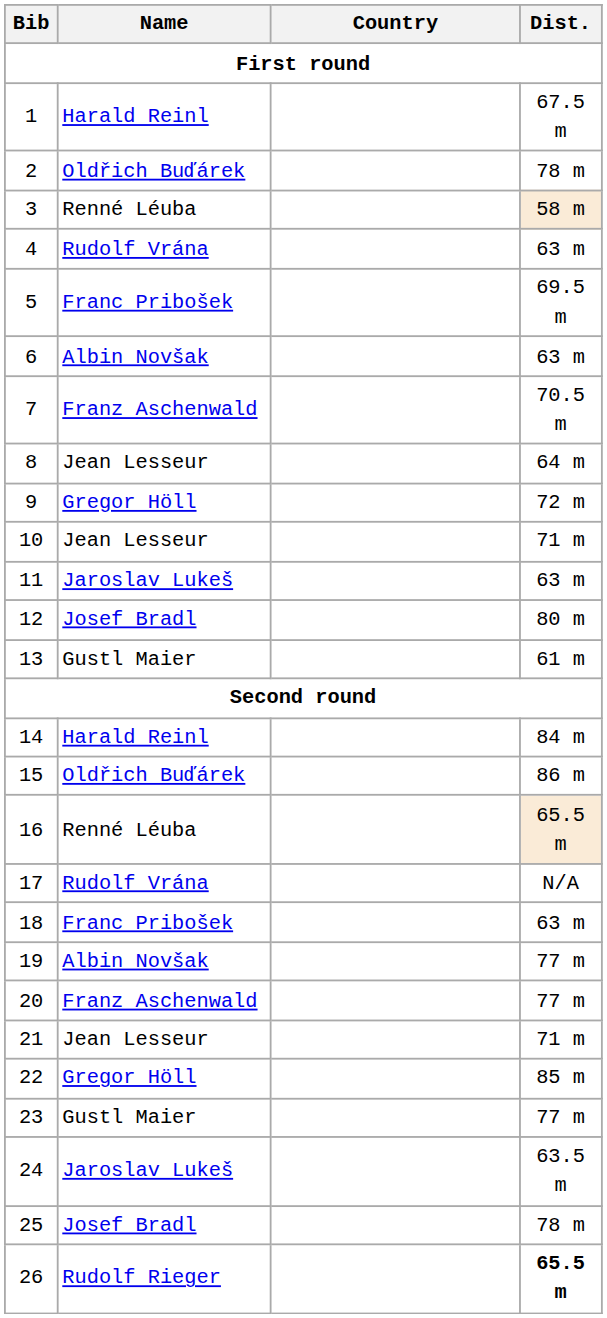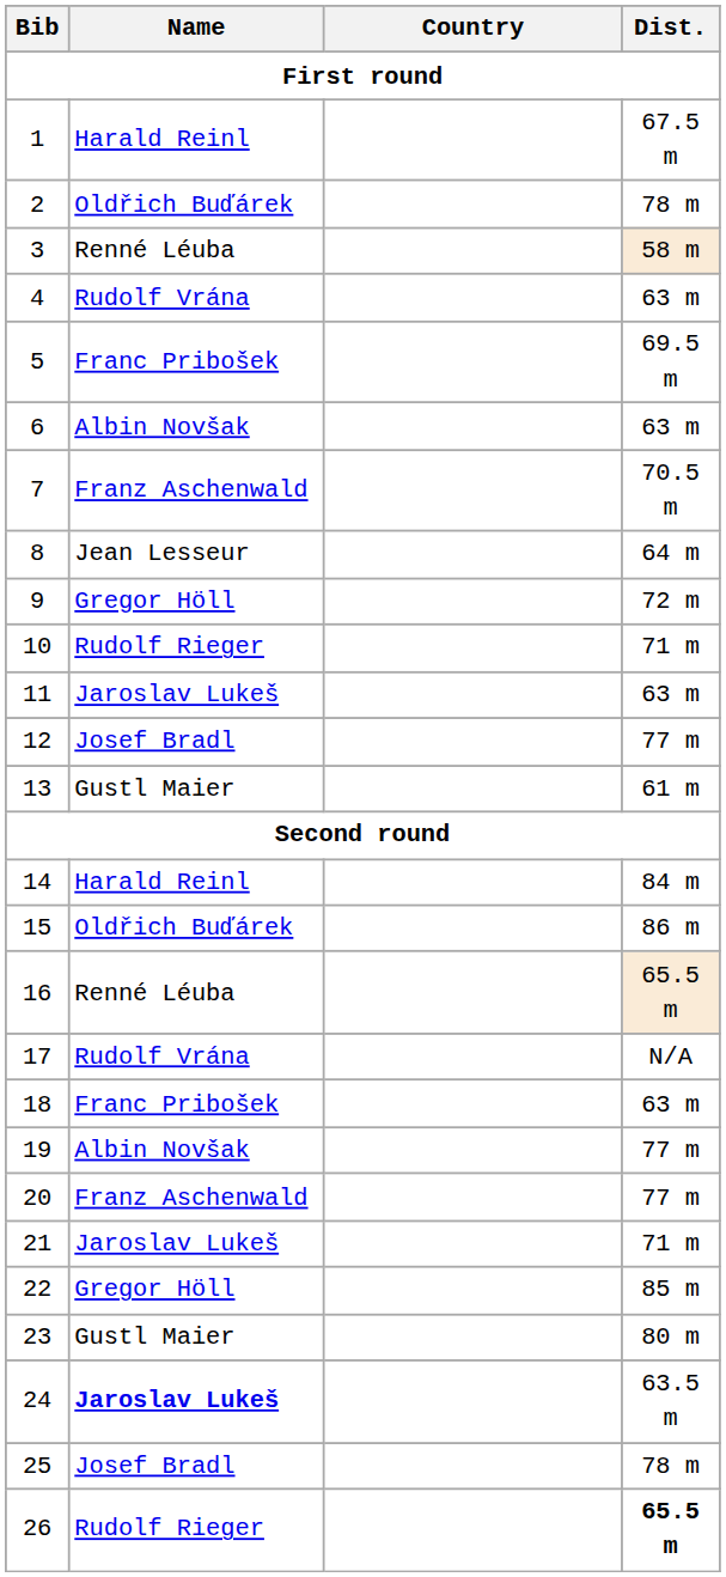 <table class="wikitable sortable" style="background:#fff; font-size:86%; width:26%; line-height:16px; border:grey solid 1px; border-collapse:collapse;">
 <tr>
 <th width="25">Bib</th>
 <th width="135">Name</th>
 <th width="175">Country</th>
 <th width="42">Dist.</th>
 </tr>
 <tr>
 <td colspan=4 align=center><strong>First round</strong></td>
 </tr>
 <tr>
 <td align=center>1</td>
 <td><a href='#'>Harald Reinl</a></td>
 <td></td>
 <td align=center>67.5 m</td>
 </tr>
 <tr>
 <td align=center>2</td>
 <td><a href='#'>Oldřich Buďárek</a></td>
 <td></td>
 <td align=center>78 m</td>
 </tr>
 <tr>
 <td align=center>3</td>
 <td>Renné Léuba</td>
 <td></td>
 <td align=center bgcolor=#FAEBD7>58 m</td>
 </tr>
 <tr>
 <td align=center>4</td>
 <td><a href='#'>Rudolf Vrána</a></td>
 <td></td>
 <td align=center>63 m</td>
 </tr>
 <tr>
 <td align=center>5</td>
 <td><a href='#'>Franc Pribošek</a></td>
 <td></td>
 <td align=center>69.5 m</td>
 </tr>
 <tr>
 <td align=center>6</td>
 <td><a href='#'>Albin Novšak</a></td>
 <td></td>
 <td align=center>63 m</td>
 </tr>
 <tr>
 <td align=center>7</td>
 <td><a href='#'>Franz Aschenwald</a></td>
 <td></td>
 <td align=center>70.5 m</td>
 </tr>
 <tr>
 <td align=center>8</td>
 <td>Jean Lesseur</td>
 <td></td>
 <td align=center>64 m</td>
 </tr>
 <tr>
 <td align=center>9</td>
 <td><a href='#'>Gregor Höll</a></td>
 <td></td>
 <td align=center>72 m</td>
 </tr>
 <tr>
 <td align=center>10</td>
-<td>Jean Lesseur</td>
+<td><a href='#'>Rudolf Rieger</a></td>
 <td></td>
 <td align=center>71 m</td>
 </tr>
 <tr>
 <td align=center>11</td>
 <td><a href='#'>Jaroslav Lukeš</a></td>
 <td></td>
 <td align=center>63 m</td>
 </tr>
 <tr>
 <td align=center>12</td>
 <td><a href='#'>Josef Bradl</a></td>
 <td></td>
-<td align=center>80 m</td>
+<td align=center>77 m</td>
 </tr>
 <tr>
 <td align=center>13</td>
 <td>Gustl Maier</td>
 <td></td>
 <td align=center>61 m</td>
 </tr>
 <tr>
 <td colspan=4 align=center><strong>Second round</strong></td>
 </tr>
 <tr>
 <td align=center>14</td>
 <td><a href='#'>Harald Reinl</a></td>
 <td></td>
 <td align=center>84 m</td>
 </tr>
 <tr>
 <td align=center>15</td>
 <td><a href='#'>Oldřich Buďárek</a></td>
 <td></td>
 <td align=center>86 m</td>
 </tr>
 <tr>
 <td align=center>16</td>
 <td>Renné Léuba</td>
 <td></td>
 <td align=center bgcolor=#FAEBD7>65.5 m</td>
 </tr>
 <tr>
 <td align=center>17</td>
 <td><a href='#'>Rudolf Vrána</a></td>
 <td></td>
 <td align=center>N/A</td>
 </tr>
 <tr>
 <td align=center>18</td>
 <td><a href='#'>Franc Pribošek</a></td>
 <td></td>
 <td align=center>63 m</td>
 </tr>
 <tr>
 <td align=center>19</td>
 <td><a href='#'>Albin Novšak</a></td>
 <td></td>
 <td align=center>77 m</td>
 </tr>
 <tr>
 <td align=center>20</td>
 <td><a href='#'>Franz Aschenwald</a></td>
 <td></td>
 <td align=center>77 m</td>
 </tr>
 <tr>
 <td align=center>21</td>
-<td>Jean Lesseur</td>
+<td><a href='#'>Jaroslav Lukeš</a></td>
 <td></td>
 <td align=center>71 m</td>
 </tr>
 <tr>
 <td align=center>22</td>
 <td><a href='#'>Gregor Höll</a></td>
 <td></td>
 <td align=center>85 m</td>
 </tr>
 <tr>
 <td align=center>23</td>
 <td>Gustl Maier</td>
 <td></td>
-<td align=center>77 m</td>
+<td align=center>80 m</td>
 </tr>
 <tr>
 <td align=center>24</td>
-<td><a href='#'>Jaroslav Lukeš</a></td>
+<td><strong><a href='#'>Jaroslav Lukeš</a></strong></td>
 <td></td>
 <td align=center>63.5 m</td>
 </tr>
 <tr>
 <td align=center>25</td>
 <td><a href='#'>Josef Bradl</a></td>
 <td></td>
 <td align=center>78 m</td>
 </tr>
 <tr>
 <td align=center>26</td>
 <td><a href='#'>Rudolf Rieger</a></td>
 <td></td>
 <td align=center><strong>65.5 m</strong></td>
 </tr>
 </table>
